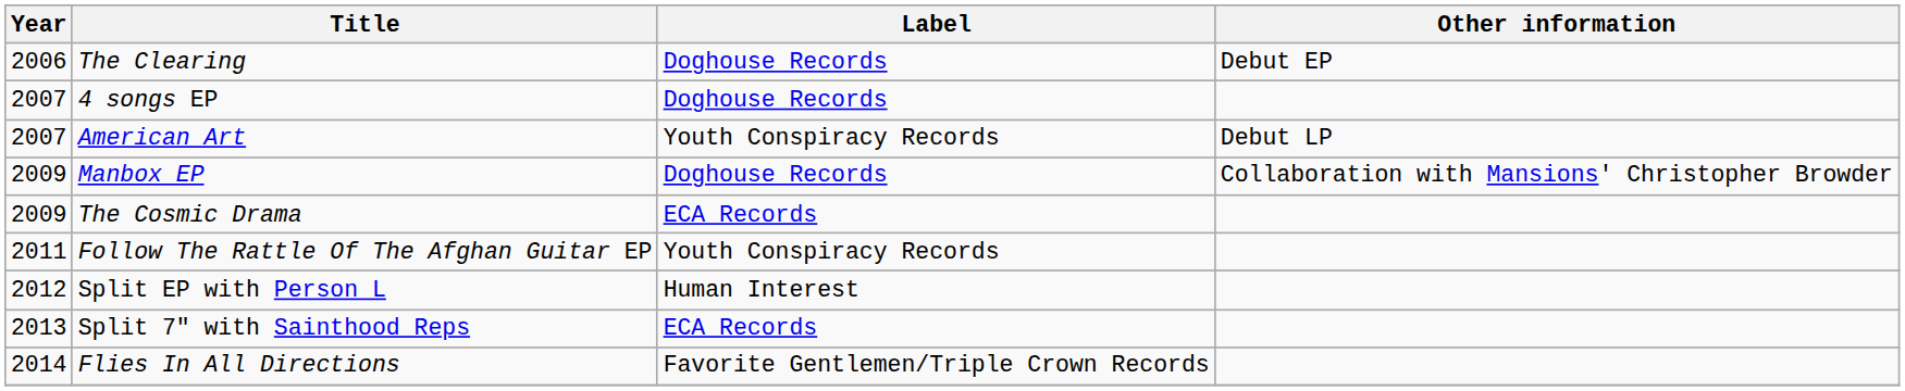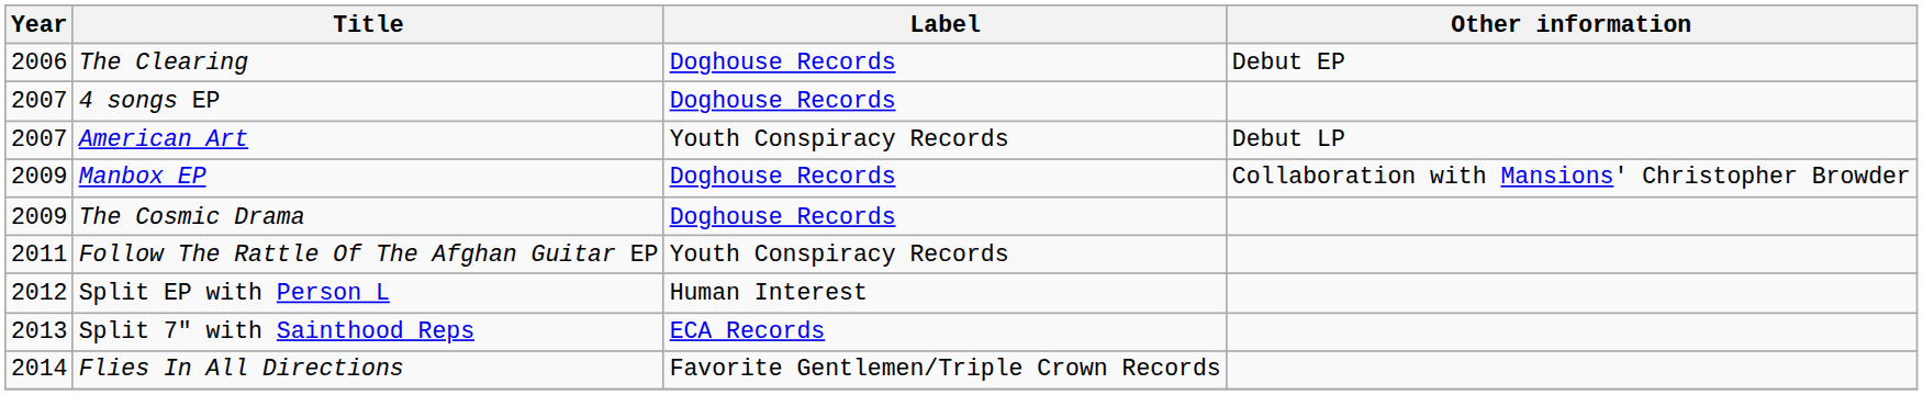 <table class="wikitable">
 <tr>
 <th>Year</th>
 <th>Title</th>
 <th>Label</th>
 <th>Other information</th>
 </tr>
 <tr>
 <td>2006</td>
 <td><em>The Clearing</em></td>
 <td><a href='#'>Doghouse Records</a></td>
 <td>Debut EP</td>
 </tr>
 <tr>
 <td>2007</td>
 <td><em>4 songs</em> EP</td>
 <td><a href='#'>Doghouse Records</a></td>
 <td></td>
 </tr>
 <tr>
 <td>2007</td>
 <td><em><a href='#'>American Art</a></em></td>
 <td>Youth Conspiracy Records</td>
 <td>Debut LP</td>
 </tr>
 <tr>
 <td>2009</td>
 <td><em><a href='#'> Manbox EP</a></em></td>
 <td><a href='#'>Doghouse Records</a></td>
 <td>Collaboration with <a href='#'>Mansions</a>' Christopher Browder</td>
 </tr>
 <tr>
 <td>2009</td>
 <td><em>The Cosmic Drama</em></td>
-<td><a href='#'>ECA Records</a></td>
+<td><a href='#'>Doghouse Records</a></td>
 <td></td>
 </tr>
 <tr>
 <td>2011</td>
 <td><em>Follow The Rattle Of The Afghan Guitar</em> EP</td>
 <td>Youth Conspiracy Records</td>
 <td></td>
 </tr>
 <tr>
 <td>2012</td>
 <td>Split EP with <a href='#'>Person L</a></td>
 <td>Human Interest</td>
 <td></td>
 </tr>
 <tr>
 <td>2013</td>
 <td>Split 7" with <a href='#'>Sainthood Reps</a></td>
 <td><a href='#'>ECA Records</a></td>
 <td></td>
 </tr>
 <tr>
 <td>2014</td>
 <td><em>Flies In All Directions</em></td>
 <td>Favorite Gentlemen/Triple Crown Records</td>
 <td></td>
 </tr>
 <tr>
 </tr>
 </table>
